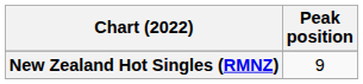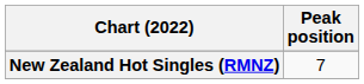 <table class="wikitable sortable plainrowheaders" style="text-align:center">
 <tr>
 <th scope="col">Chart (2022)</th>
 <th scope="col">Peak<br>position</th>
 </tr>
 <tr>
 </tr>
 <tr>
 </tr>
 <tr>
 <th scope="row">New Zealand Hot Singles (<a href='#'>RMNZ</a>)</th>
-<td>9</td>
+<td>7</td>
 </tr>
 <tr>
 </tr>
 <tr>
 </tr>
 <tr>
 </tr>
 <tr>
 </tr>
 </table>
